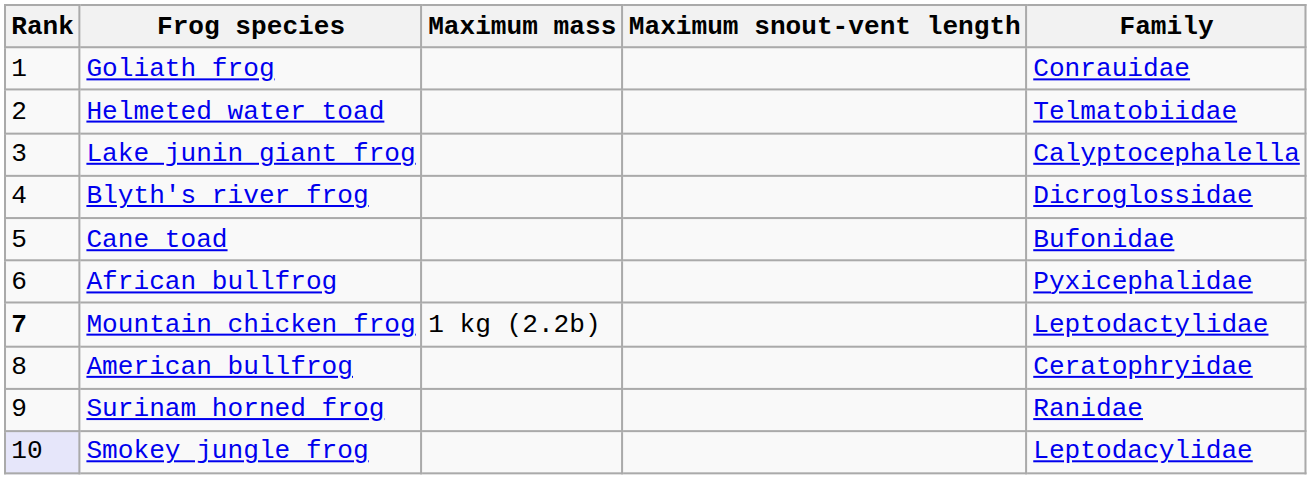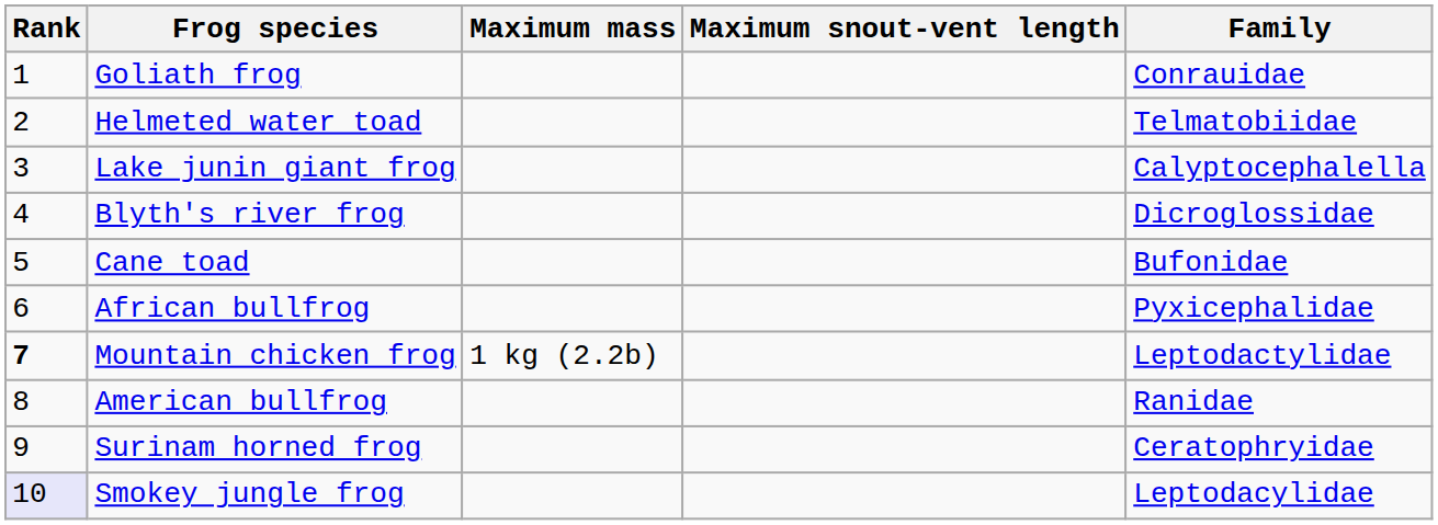 <table class="wikitable">
 <tr>
 <th>Rank</th>
 <th>Frog species</th>
 <th>Maximum mass</th>
 <th>Maximum snout-vent length</th>
 <th>Family</th>
 </tr>
 <tr>
 <td>1</td>
 <td><a href='#'>Goliath frog</a></td>
 <td></td>
 <td></td>
 <td><a href='#'>Conrauidae</a></td>
 </tr>
 <tr>
 <td>2</td>
 <td><a href='#'>Helmeted water toad</a></td>
 <td></td>
 <td></td>
 <td><a href='#'>Telmatobiidae</a></td>
 </tr>
 <tr>
 <td>3</td>
 <td><a href='#'>Lake junin giant frog</a></td>
 <td></td>
 <td></td>
 <td><a href='#'>Calyptocephalella</a></td>
 </tr>
 <tr>
 <td>4</td>
 <td><a href='#'>Blyth's river frog</a></td>
 <td></td>
 <td></td>
 <td><a href='#'>Dicroglossidae</a></td>
 </tr>
 <tr>
 <td>5</td>
 <td><a href='#'>Cane toad</a></td>
 <td></td>
 <td></td>
 <td><a href='#'>Bufonidae</a></td>
 </tr>
 <tr>
 <td>6</td>
 <td><a href='#'>African bullfrog</a></td>
 <td></td>
 <td></td>
 <td><a href='#'>Pyxicephalidae</a></td>
 </tr>
 <tr>
 <td><strong>7</strong></td>
 <td><a href='#'>Mountain chicken frog</a></td>
 <td>1 kg (2.2b)</td>
 <td></td>
 <td><a href='#'>Leptodactylidae</a></td>
 </tr>
 <tr>
 <td>8</td>
 <td><a href='#'>American bullfrog</a></td>
 <td></td>
 <td></td>
-<td><a href='#'>Ceratophryidae</a></td>
+<td><a href='#'>Ranidae</a></td>
 </tr>
 <tr>
 <td>9</td>
 <td><a href='#'>Surinam horned frog</a></td>
 <td></td>
 <td></td>
-<td><a href='#'>Ranidae</a></td>
+<td><a href='#'>Ceratophryidae</a></td>
 </tr>
 <tr>
 <td style="background: lavender;">10</td>
 <td><a href='#'>Smokey jungle frog</a></td>
 <td></td>
 <td></td>
 <td><a href='#'>Leptodacylidae</a></td>
 </tr>
 </table>
